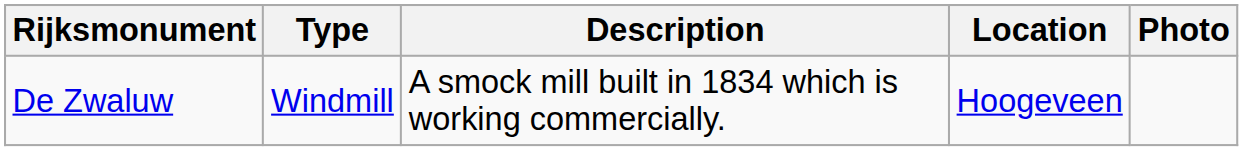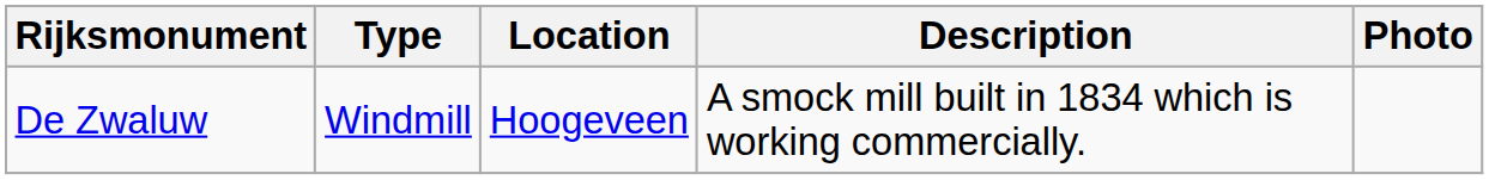 <table class="wikitable">
 <tr>
 <th>Rijksmonument</th>
 <th>Type</th>
+<th>Location</th>
 <th>Description</th>
-<th>Location</th>
 <th>Photo</th>
 </tr>
 <tr>
 <td><a href='#'>De Zwaluw</a><br></td>
 <td><a href='#'>Windmill</a></td>
+<td><a href='#'>Hoogeveen</a></td>
 <td>A smock mill built in 1834 which is working commercially.</td>
-<td><a href='#'>Hoogeveen</a></td>
 <td></td>
 </tr>
 </table>
